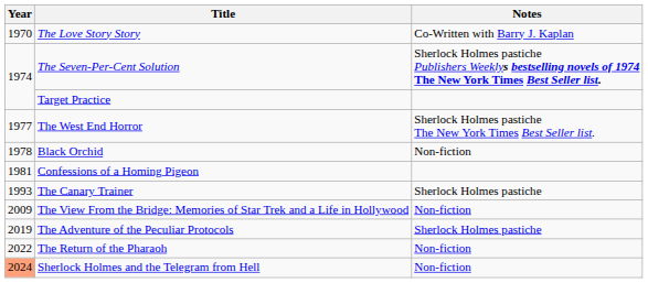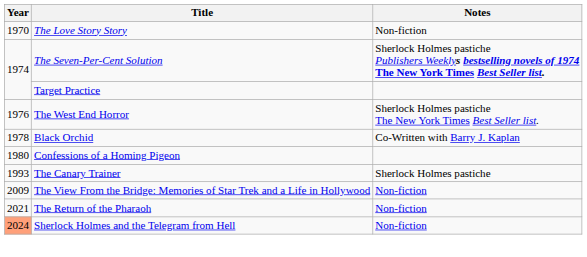 <table class="wikitable sortable">
 <tr>
 <th>Year</th>
 <th>Title</th>
 <th>Notes</th>
 </tr>
 <tr>
 <td>1970</td>
 <td><em><a href='#'>The Love Story Story</a></em></td>
-<td>Co-Written with <a href='#'>Barry J. Kaplan</a></td>
+<td>Non-fiction</td>
 </tr>
 <tr>
 <td rowspan=2>1974</td>
 <td><em><a href='#'>The Seven-Per-Cent Solution</a></em></td>
 <td>Sherlock Holmes pastiche<br><em><a href='#'>Publishers Weekly</a><strong>s <a href='#'>bestselling novels of 1974</a><br></em><a href='#'>The New York Times</a><em> <a href='#'>Best Seller list</a>.</td>
 </tr>
 <tr>
 <td></em><a href='#'>Target Practice</a><em></td>
 <td></td>
 </tr>
 <tr>
-<td>1977</td>
+<td>1976</td>
 <td></em><a href='#'>The West End Horror</a><em></td>
 <td>Sherlock Holmes pastiche<br></em><a href='#'>The New York Times</a><em> <a href='#'>Best Seller list</a>.</td>
 </tr>
 <tr>
 <td>1978</td>
 <td></em><a href='#'>Black Orchid</a><em></td>
-<td>Non-fiction</td>
+<td>Co-Written with <a href='#'>Barry J. Kaplan</a></td>
 </tr>
 <tr>
-<td>1981</td>
+<td>1980</td>
 <td></em><a href='#'>Confessions of a Homing Pigeon</a><em></td>
 <td></td>
 </tr>
 <tr>
 <td>1993</td>
 <td></em><a href='#'>The Canary Trainer</a><em></td>
 <td>Sherlock Holmes pastiche</td>
 </tr>
 <tr>
 <td>2009</td>
 <td></em><a href='#'>The View From the Bridge: Memories of Star Trek and a Life in Hollywood</a><em></td>
 <td><a href='#'>Non-fiction</a></td>
 </tr>
 <tr>
-<td>2019</td>
-<td></em><a href='#'>The Adventure of the Peculiar Protocols</a><em></td>
-<td><a href='#'>Sherlock Holmes pastiche</a></td>
-</tr>
-<tr>
-<td>2022</td>
+<td>2021</td>
 <td></em><a href='#'>The Return of the Pharaoh</a><em></td>
 <td><a href='#'>Non-fiction</a></td>
 </tr>
 <tr>
 <td style="background: lightsalmon;">2024</td>
 <td></em><a href='#'>Sherlock Holmes and the Telegram from Hell</a><em></td>
 <td><a href='#'>Non-fiction</a></td>
 </tr>
 </table>
